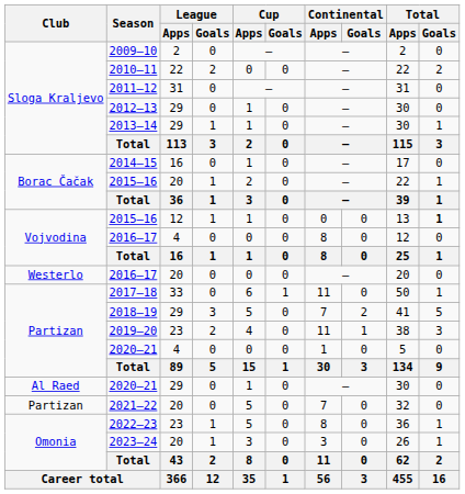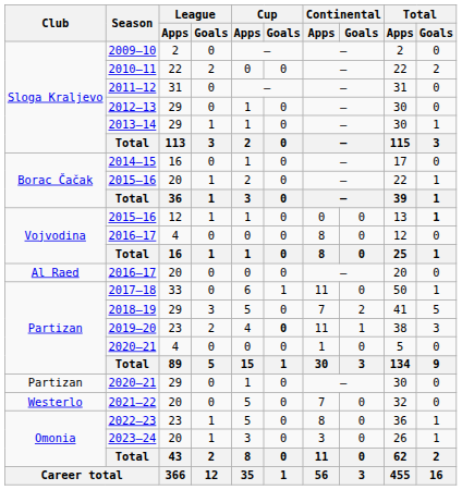 <table class="wikitable" style="text-align:center">
 <tr>
 <th rowspan="2">Club</th>
 <th rowspan="2">Season</th>
 <th colspan="2">League</th>
 <th colspan="2">Cup</th>
 <th colspan="2">Continental</th>
 <th colspan="2">Total</th>
 </tr>
 <tr>
 <th>Apps</th>
 <th>Goals</th>
 <th>Apps</th>
 <th>Goals</th>
 <th>Apps</th>
 <th>Goals</th>
 <th>Apps</th>
 <th>Goals</th>
 </tr>
 <tr>
 <td rowspan="6"><a href='#'>Sloga Kraljevo</a></td>
 <td><a href='#'>2009–10</a></td>
 <td>2</td>
 <td>0</td>
 <td colspan="2">—</td>
 <td colspan="2">—</td>
 <td>2</td>
 <td>0</td>
 </tr>
 <tr>
 <td><a href='#'>2010–11</a></td>
 <td>22</td>
 <td>2</td>
 <td>0</td>
 <td>0</td>
 <td colspan="2">—</td>
 <td>22</td>
 <td>2</td>
 </tr>
 <tr>
 <td><a href='#'>2011–12</a></td>
 <td>31</td>
 <td>0</td>
 <td colspan="2">—</td>
 <td colspan="2">—</td>
 <td>31</td>
 <td>0</td>
 </tr>
 <tr>
 <td><a href='#'>2012–13</a></td>
 <td>29</td>
 <td>0</td>
 <td>1</td>
 <td>0</td>
 <td colspan="2">—</td>
 <td>30</td>
 <td>0</td>
 </tr>
 <tr>
 <td><a href='#'>2013–14</a></td>
 <td>29</td>
 <td>1</td>
 <td>1</td>
 <td>0</td>
 <td colspan="2">—</td>
 <td>30</td>
 <td>1</td>
 </tr>
 <tr>
 <th>Total</th>
 <th>113</th>
 <th>3</th>
 <th>2</th>
 <th>0</th>
 <th colspan="2">—</th>
 <th>115</th>
 <th>3</th>
 </tr>
 <tr>
 <td rowspan="3"><a href='#'>Borac Čačak</a></td>
 <td><a href='#'>2014–15</a></td>
 <td>16</td>
 <td>0</td>
 <td>1</td>
 <td>0</td>
 <td colspan="2">—</td>
 <td>17</td>
 <td>0</td>
 </tr>
 <tr>
 <td><a href='#'>2015–16</a></td>
 <td>20</td>
 <td>1</td>
 <td>2</td>
 <td>0</td>
 <td colspan="2">—</td>
 <td>22</td>
 <td>1</td>
 </tr>
 <tr>
 <th>Total</th>
 <th>36</th>
 <th>1</th>
 <th>3</th>
 <th>0</th>
 <th colspan="2">—</th>
 <th>39</th>
 <th>1</th>
 </tr>
 <tr>
 <td rowspan="3"><a href='#'>Vojvodina</a></td>
 <td><a href='#'>2015–16</a></td>
 <td>12</td>
 <td>1</td>
 <td>1</td>
 <td>0</td>
 <td>0</td>
 <td>0</td>
 <td>13</td>
 <td><strong>1</strong></td>
 </tr>
 <tr>
 <td><a href='#'>2016–17</a></td>
 <td>4</td>
 <td>0</td>
 <td>0</td>
 <td>0</td>
 <td>8</td>
 <td>0</td>
 <td>12</td>
 <td>0</td>
 </tr>
 <tr>
 <th>Total</th>
 <th>16</th>
 <th>1</th>
 <th>1</th>
 <th>0</th>
 <th>8</th>
 <th>0</th>
 <th>25</th>
 <th>1</th>
 </tr>
 <tr>
-<td><a href='#'>Westerlo</a></td>
+<td><a href='#'>Al Raed</a></td>
 <td><a href='#'>2016–17</a></td>
 <td>20</td>
 <td>0</td>
 <td>0</td>
 <td>0</td>
 <td colspan="2">—</td>
 <td>20</td>
 <td>0</td>
 </tr>
 <tr>
 <td rowspan="5"><a href='#'>Partizan</a></td>
 <td><a href='#'>2017–18</a></td>
 <td>33</td>
 <td>0</td>
 <td>6</td>
 <td>1</td>
 <td>11</td>
 <td>0</td>
 <td>50</td>
 <td>1</td>
 </tr>
 <tr>
 <td><a href='#'>2018–19</a></td>
 <td>29</td>
 <td>3</td>
 <td>5</td>
 <td>0</td>
 <td>7</td>
 <td>2</td>
 <td>41</td>
 <td>5</td>
 </tr>
 <tr>
 <td><a href='#'>2019–20</a></td>
 <td>23</td>
 <td>2</td>
 <td>4</td>
-<td>0</td>
+<td><strong>0</strong></td>
 <td>11</td>
 <td>1</td>
 <td>38</td>
 <td>3</td>
 </tr>
 <tr>
 <td><a href='#'>2020–21</a></td>
 <td>4</td>
 <td>0</td>
 <td>0</td>
 <td>0</td>
 <td>1</td>
 <td>0</td>
 <td>5</td>
 <td>0</td>
 </tr>
 <tr>
 <th>Total</th>
 <th>89</th>
 <th>5</th>
 <th>15</th>
 <th>1</th>
 <th>30</th>
 <th>3</th>
 <th>134</th>
 <th>9</th>
 </tr>
 <tr>
-<td><a href='#'>Al Raed</a></td>
+<td>Partizan</td>
 <td><a href='#'>2020–21</a></td>
 <td>29</td>
 <td>0</td>
 <td>1</td>
 <td>0</td>
 <td colspan="2">—</td>
 <td>30</td>
 <td>0</td>
 </tr>
 <tr>
-<td>Partizan</td>
+<td><a href='#'>Westerlo</a></td>
 <td><a href='#'>2021–22</a></td>
 <td>20</td>
 <td>0</td>
 <td>5</td>
 <td>0</td>
 <td>7</td>
 <td>0</td>
 <td>32</td>
 <td>0</td>
 </tr>
 <tr>
 <td rowspan="3"><a href='#'>Omonia</a></td>
 <td><a href='#'>2022–23</a></td>
 <td>23</td>
 <td>1</td>
 <td>5</td>
 <td>0</td>
 <td>8</td>
 <td>0</td>
 <td>36</td>
 <td>1</td>
 </tr>
 <tr>
 <td><a href='#'>2023–24</a></td>
 <td>20</td>
 <td>1</td>
 <td>3</td>
 <td>0</td>
 <td>3</td>
 <td>0</td>
 <td>26</td>
 <td>1</td>
 </tr>
 <tr>
 <th>Total</th>
 <th>43</th>
 <th>2</th>
 <th>8</th>
 <th>0</th>
 <th>11</th>
 <th>0</th>
 <th>62</th>
 <th>2</th>
 </tr>
 <tr>
 <th colspan="2">Career total</th>
 <th>366</th>
 <th>12</th>
 <th>35</th>
 <th>1</th>
 <th>56</th>
 <th>3</th>
 <th>455</th>
 <th>16</th>
 </tr>
 </table>
